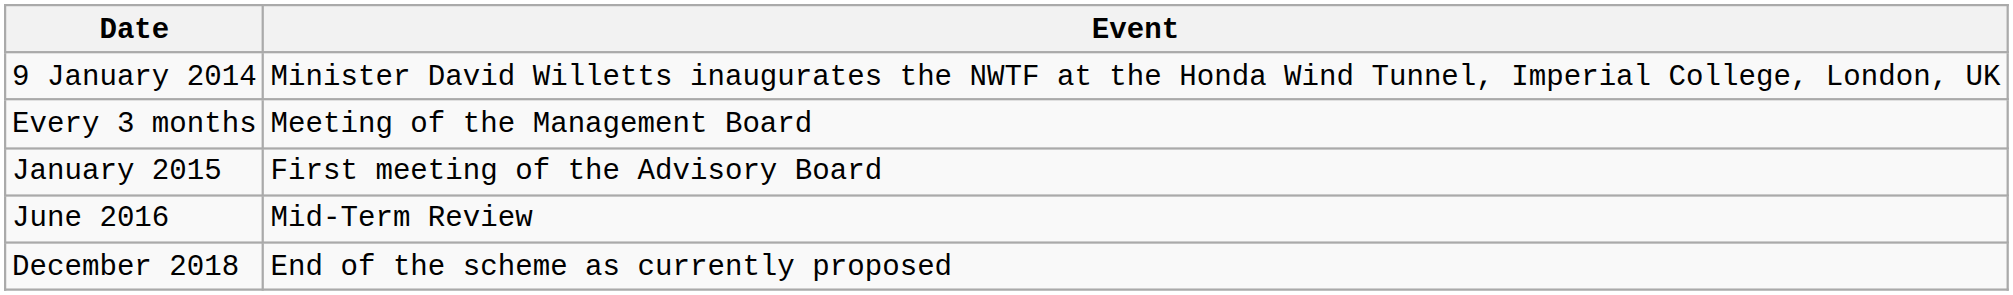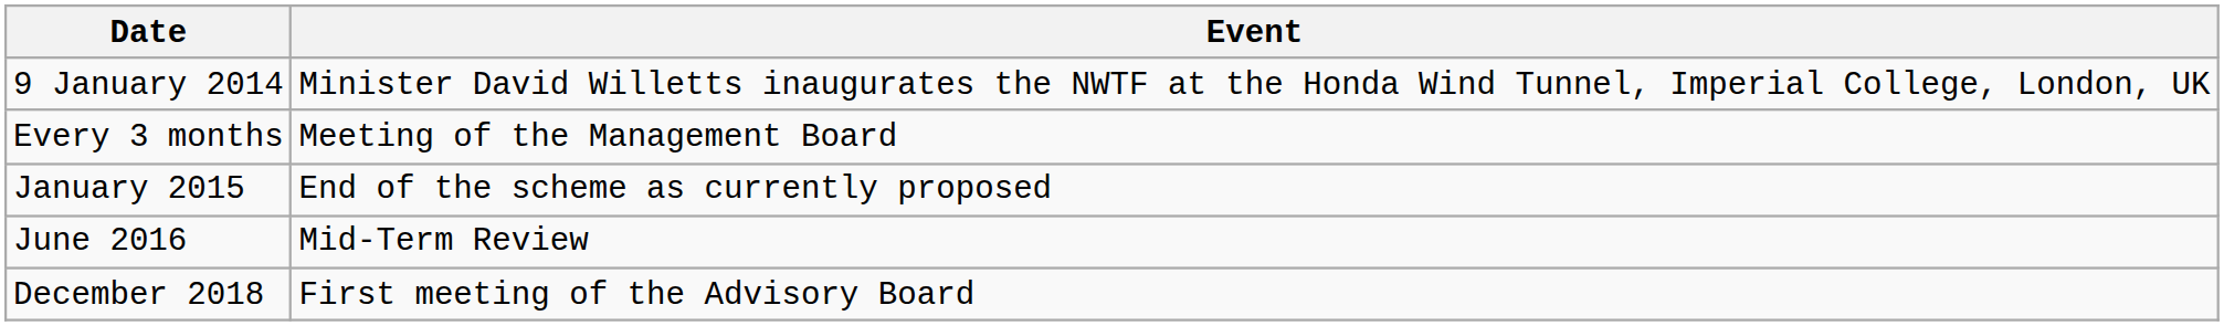 <table class="wikitable">
 <tr>
 <th>Date</th>
 <th>Event</th>
 </tr>
 <tr>
 <td>9 January 2014</td>
 <td>Minister David Willetts inaugurates the NWTF at the Honda Wind Tunnel, Imperial College, London, UK</td>
 </tr>
 <tr>
 <td>Every 3 months</td>
 <td>Meeting of the Management Board</td>
 </tr>
 <tr>
 <td>January 2015</td>
-<td>First meeting of the Advisory Board</td>
+<td>End of the scheme as currently proposed</td>
 </tr>
 <tr>
 <td>June 2016</td>
 <td>Mid-Term Review</td>
 </tr>
 <tr>
 <td>December 2018</td>
-<td>End of the scheme as currently proposed</td>
+<td>First meeting of the Advisory Board</td>
 </tr>
 </table>
